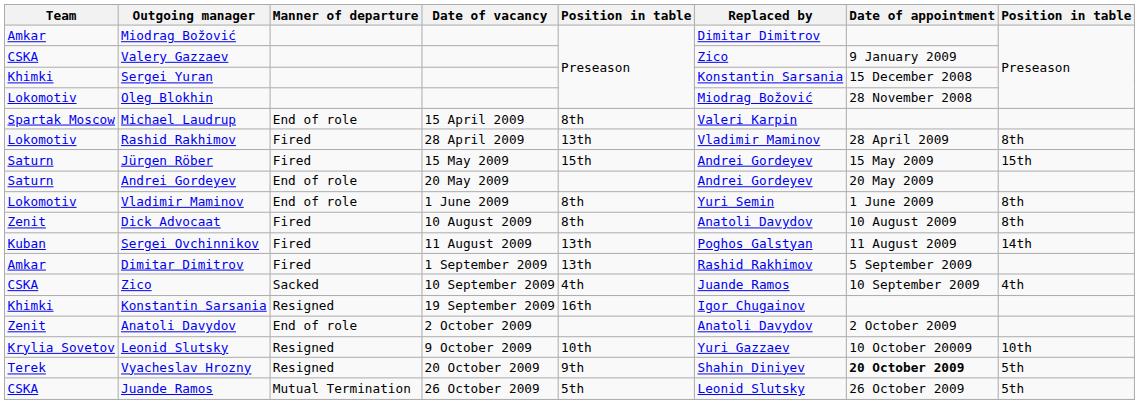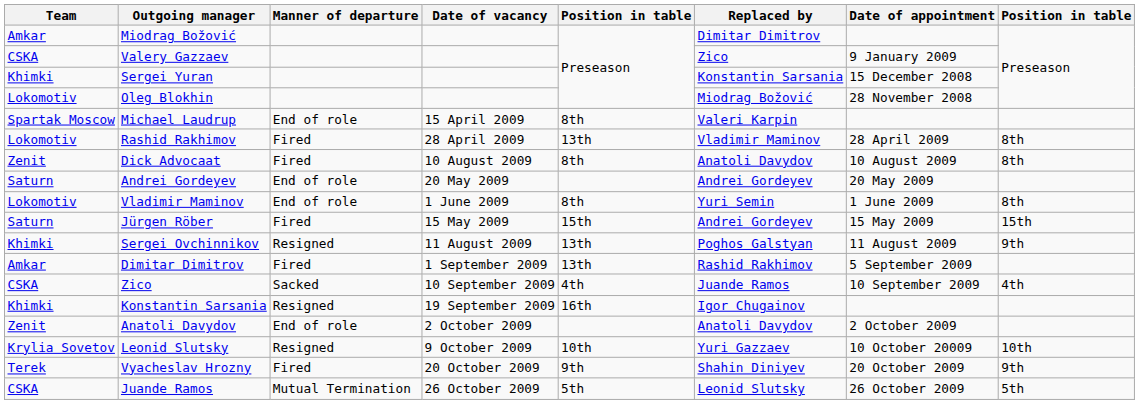 <table class="wikitable">
 <tr>
 <th>Team</th>
 <th>Outgoing manager</th>
 <th>Manner of departure</th>
 <th>Date of vacancy</th>
 <th>Position in table</th>
 <th>Replaced by</th>
 <th>Date of appointment</th>
 <th>Position in table</th>
 </tr>
 <tr>
 <td><a href='#'>Amkar</a></td>
 <td> <a href='#'>Miodrag Božović</a></td>
 <td></td>
 <td></td>
 <td rowspan="4">Preseason</td>
 <td> <a href='#'>Dimitar Dimitrov</a></td>
 <td></td>
 <td rowspan="4">Preseason</td>
 </tr>
 <tr>
 <td><a href='#'>CSKA</a></td>
 <td> <a href='#'>Valery Gazzaev</a></td>
 <td></td>
 <td></td>
 <td> <a href='#'>Zico</a></td>
 <td>9 January 2009</td>
 </tr>
 <tr>
 <td><a href='#'>Khimki</a></td>
 <td> <a href='#'>Sergei Yuran</a></td>
 <td></td>
 <td></td>
 <td> <a href='#'>Konstantin Sarsania</a></td>
 <td>15 December 2008</td>
 </tr>
 <tr>
 <td><a href='#'>Lokomotiv</a></td>
 <td> <a href='#'>Oleg Blokhin</a></td>
 <td></td>
 <td></td>
 <td> <a href='#'>Miodrag Božović</a></td>
 <td>28 November 2008</td>
 </tr>
 <tr>
 <td><a href='#'>Spartak Moscow</a></td>
 <td> <a href='#'>Michael Laudrup</a></td>
 <td>End of role</td>
 <td>15 April 2009</td>
 <td>8th</td>
 <td> <a href='#'>Valeri Karpin</a> </td>
 <td></td>
 <td></td>
 </tr>
 <tr>
 <td><a href='#'>Lokomotiv</a></td>
 <td> <a href='#'>Rashid Rakhimov</a></td>
 <td>Fired</td>
 <td>28 April 2009</td>
 <td>13th</td>
 <td> <a href='#'>Vladimir Maminov</a> </td>
 <td>28 April 2009</td>
 <td>8th</td>
 </tr>
 <tr>
-<td><a href='#'>Saturn</a></td>
-<td> <a href='#'>Jürgen Röber</a></td>
+<td><a href='#'>Zenit</a></td>
+<td> <a href='#'>Dick Advocaat</a></td>
 <td>Fired</td>
-<td>15 May 2009</td>
-<td>15th</td>
-<td> <a href='#'>Andrei Gordeyev</a> </td>
-<td>15 May 2009</td>
-<td>15th</td>
+<td>10 August 2009</td>
+<td>8th</td>
+<td> <a href='#'>Anatoli Davydov</a> </td>
+<td>10 August 2009</td>
+<td>8th</td>
 </tr>
 <tr>
 <td><a href='#'>Saturn</a></td>
 <td> <a href='#'>Andrei Gordeyev</a> </td>
 <td>End of role</td>
 <td>20 May 2009</td>
 <td></td>
 <td> <a href='#'>Andrei Gordeyev</a></td>
 <td>20 May 2009</td>
 <td></td>
 </tr>
 <tr>
 <td><a href='#'>Lokomotiv</a></td>
 <td> <a href='#'>Vladimir Maminov</a> </td>
 <td>End of role</td>
 <td>1 June 2009</td>
 <td>8th</td>
 <td> <a href='#'>Yuri Semin</a></td>
 <td>1 June 2009</td>
 <td>8th</td>
 </tr>
 <tr>
-<td><a href='#'>Zenit</a></td>
-<td> <a href='#'>Dick Advocaat</a></td>
+<td><a href='#'>Saturn</a></td>
+<td> <a href='#'>Jürgen Röber</a></td>
 <td>Fired</td>
-<td>10 August 2009</td>
-<td>8th</td>
-<td> <a href='#'>Anatoli Davydov</a> </td>
-<td>10 August 2009</td>
-<td>8th</td>
+<td>15 May 2009</td>
+<td>15th</td>
+<td> <a href='#'>Andrei Gordeyev</a> </td>
+<td>15 May 2009</td>
+<td>15th</td>
 </tr>
 <tr>
-<td><a href='#'>Kuban</a></td>
+<td><a href='#'>Khimki</a></td>
 <td> <a href='#'>Sergei Ovchinnikov</a></td>
-<td>Fired</td>
+<td>Resigned</td>
 <td>11 August 2009</td>
 <td>13th</td>
 <td> <a href='#'>Poghos Galstyan</a> </td>
 <td>11 August 2009</td>
-<td>14th</td>
+<td>9th</td>
 </tr>
 <tr>
 <td><a href='#'>Amkar</a></td>
 <td> <a href='#'>Dimitar Dimitrov</a></td>
 <td>Fired</td>
 <td>1 September 2009</td>
 <td>13th</td>
 <td> <a href='#'>Rashid Rakhimov</a></td>
 <td>5 September 2009</td>
 <td></td>
 </tr>
 <tr>
 <td><a href='#'>CSKA</a></td>
 <td> <a href='#'>Zico</a></td>
 <td>Sacked</td>
 <td>10 September 2009</td>
 <td>4th</td>
 <td> <a href='#'>Juande Ramos</a></td>
 <td>10 September 2009</td>
 <td>4th</td>
 </tr>
 <tr>
 <td><a href='#'>Khimki</a></td>
 <td> <a href='#'>Konstantin Sarsania</a></td>
 <td>Resigned</td>
 <td>19 September 2009</td>
 <td>16th</td>
 <td> <a href='#'>Igor Chugainov</a> </td>
 <td></td>
 <td></td>
 </tr>
 <tr>
 <td><a href='#'>Zenit</a></td>
 <td> <a href='#'>Anatoli Davydov</a> </td>
 <td>End of role</td>
 <td>2 October 2009</td>
 <td></td>
 <td> <a href='#'>Anatoli Davydov</a></td>
 <td>2 October 2009</td>
 <td></td>
 </tr>
 <tr>
 <td><a href='#'>Krylia Sovetov</a></td>
 <td> <a href='#'>Leonid Slutsky</a></td>
 <td>Resigned</td>
 <td>9 October 2009</td>
 <td>10th</td>
 <td> <a href='#'>Yuri Gazzaev</a> </td>
 <td>10 October 20009</td>
 <td>10th</td>
 </tr>
 <tr>
 <td><a href='#'>Terek</a></td>
 <td> <a href='#'>Vyacheslav Hrozny</a></td>
-<td>Resigned</td>
+<td>Fired</td>
 <td>20 October 2009</td>
 <td>9th</td>
 <td> <a href='#'>Shahin Diniyev</a> </td>
-<td><strong>20 October 2009</strong></td>
-<td>5th</td>
+<td>20 October 2009</td>
+<td>9th</td>
 </tr>
 <tr>
 <td><a href='#'>CSKA</a></td>
 <td> <a href='#'>Juande Ramos</a></td>
 <td>Mutual Termination</td>
 <td>26 October 2009</td>
 <td>5th</td>
 <td> <a href='#'>Leonid Slutsky</a></td>
 <td>26 October 2009</td>
 <td>5th</td>
 </tr>
 </table>
